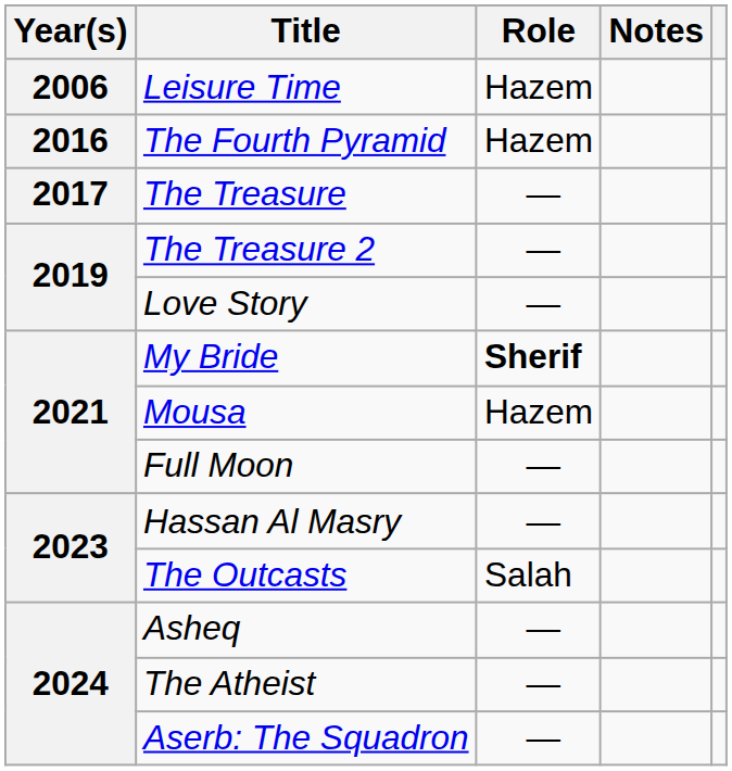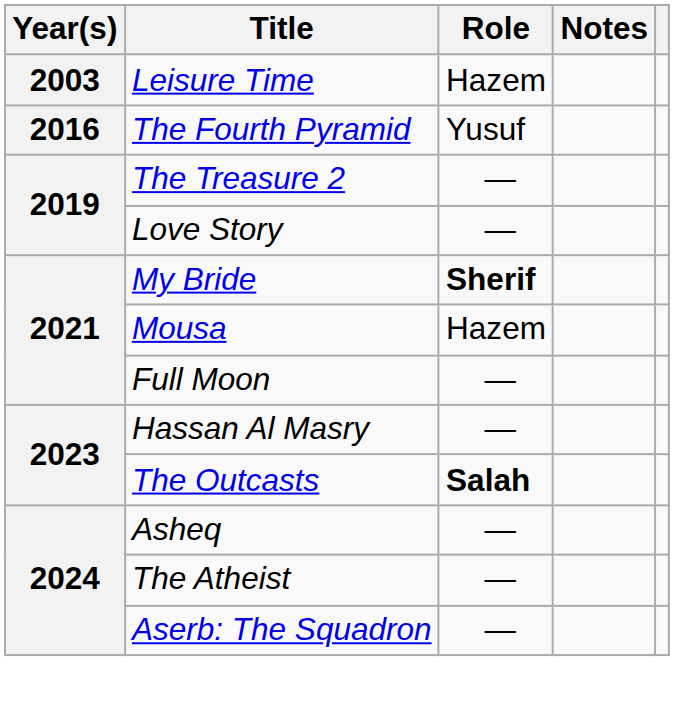 <table class="wikitable plainrowheaders sortable"  style=font-size:100%>
 <tr>
 <th scope="col">Year(s)</th>
 <th scope="col">Title</th>
 <th scope="col" class="unsortable">Role</th>
 <th scope="col" class="unsortable">Notes</th>
 <th scope="col" class="unsortable"></th>
 </tr>
 <tr>
-<th scope="row">2006</th>
+<th scope="row">2003</th>
 <td><em><a href='#'>Leisure Time</a></em></td>
 <td>Hazem</td>
 <td></td>
 <td style="text-align:center;"></td>
 </tr>
 <tr>
 <th scope="row">2016</th>
 <td><em><a href='#'>The Fourth Pyramid</a></em></td>
-<td>Hazem</td>
-<td></td>
-<td style="text-align:center;"></td>
-</tr>
-<tr>
-<th scope="row">2017</th>
-<td><em><a href='#'>The Treasure</a></em></td>
-<td align="center"> —</td>
+<td>Yusuf</td>
 <td></td>
 <td style="text-align:center;"></td>
 </tr>
 <tr>
 <th scope="row" rowspan="2">2019</th>
 <td><em><a href='#'>The Treasure 2</a></em></td>
 <td align="center"> —</td>
 <td></td>
 <td style="text-align:center;"></td>
 </tr>
 <tr>
 <td><em>Love Story</em></td>
 <td align="center"> —</td>
 <td></td>
 <td style="text-align:center;"></td>
 </tr>
 <tr>
 <th scope="row" rowspan="3">2021</th>
 <td><em><a href='#'>My Bride</a></em></td>
 <td><strong>Sherif</strong></td>
 <td></td>
 <td style="text-align:center;"></td>
 </tr>
 <tr>
 <td><em><a href='#'>Mousa</a></em></td>
 <td>Hazem</td>
 <td></td>
 <td style="text-align:center;"></td>
 </tr>
 <tr>
 <td><em>Full Moon</em></td>
 <td align="center"> —</td>
 <td></td>
 <td style="text-align:center;"></td>
 </tr>
 <tr>
 <th scope="row" rowspan="2">2023</th>
 <td><em>Hassan Al Masry</em></td>
 <td align="center"> —</td>
 <td></td>
 <td style="text-align:center;"></td>
 </tr>
 <tr>
 <td><em><a href='#'>The Outcasts</a></em></td>
-<td>Salah</td>
+<td><strong>Salah</strong></td>
 <td></td>
 <td style="text-align:center;"></td>
 </tr>
 <tr>
 <th scope="row" rowspan="3">2024</th>
 <td><em>Asheq</em></td>
 <td align="center"> —</td>
 <td></td>
 <td style="text-align:center;"></td>
 </tr>
 <tr>
 <td><em>The Atheist</em></td>
 <td align="center"> —</td>
 <td></td>
 <td style="text-align:center;"></td>
 </tr>
 <tr>
 <td><em><a href='#'>Aserb: The Squadron</a></em></td>
 <td align="center"> —</td>
 <td></td>
 <td style="text-align:center;"></td>
 </tr>
 </table>
